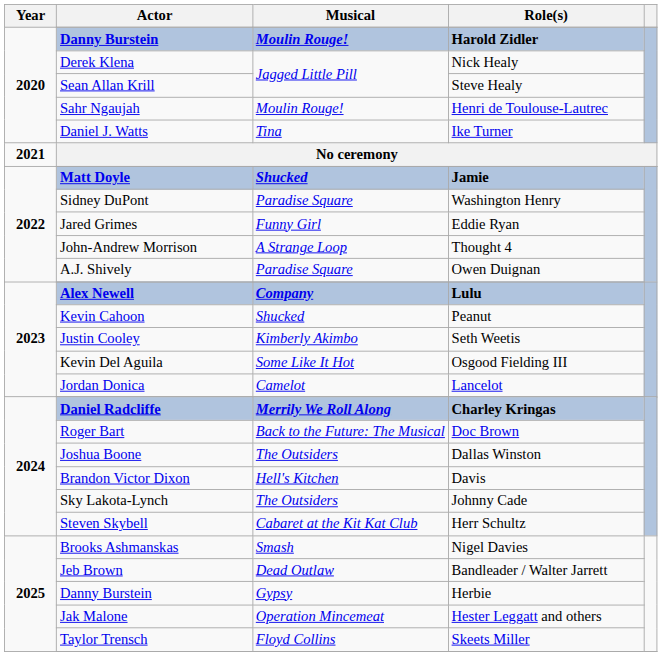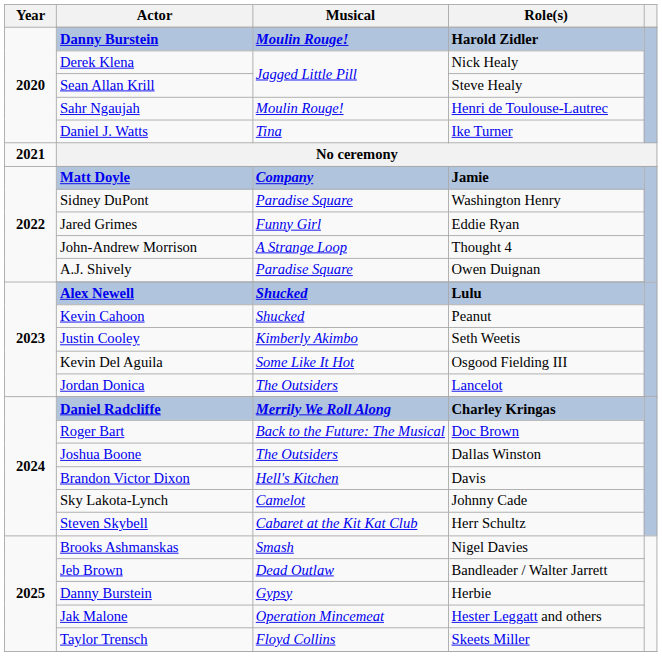 <table class="wikitable sortable">
 <tr>
 <th scope="col" style="width:8%;">Year</th>
 <th scope="col" style="width:30%;">Actor</th>
 <th scope="col" style="width:30%;">Musical</th>
 <th scope="col" style="width:30%;">Role(s)</th>
 <th scope="col" style="width:2%;" class="unsortable"></th>
 </tr>
 <tr>
 <td rowspan="6" align="center"><strong>2020</strong> <br> </td>
 </tr>
 <tr style="background:#B0C4DE">
 <td><strong><a href='#'>Danny Burstein</a></strong></td>
 <td><strong><em><a href='#'>Moulin Rouge!</a></em></strong></td>
 <td><strong>Harold Zidler</strong></td>
 <td rowspan="5" align="center"></td>
 </tr>
 <tr>
 <td><a href='#'>Derek Klena</a></td>
 <td rowspan="2"><em><a href='#'>Jagged Little Pill</a></em></td>
 <td>Nick Healy</td>
 </tr>
 <tr>
 <td><a href='#'>Sean Allan Krill</a></td>
 <td>Steve Healy</td>
 </tr>
 <tr>
 <td><a href='#'>Sahr Ngaujah</a></td>
 <td><em><a href='#'>Moulin Rouge!</a></em></td>
 <td><a href='#'>Henri de Toulouse-Lautrec</a></td>
 </tr>
 <tr>
 <td><a href='#'>Daniel J. Watts</a></td>
 <td><em><a href='#'>Tina</a></em></td>
 <td><a href='#'>Ike Turner</a></td>
 </tr>
 <tr>
 <td align="center"><strong>2021</strong></td>
 <th colspan="4">No ceremony</th>
 </tr>
 <tr>
 <td rowspan="6" align="center"><strong>2022</strong> <br> </td>
 </tr>
 <tr style="background:#B0C4DE">
 <td><strong><a href='#'>Matt Doyle</a></strong></td>
-<td><strong><em><a href='#'>Shucked</a></em></strong></td>
+<td><strong><em><a href='#'>Company</a></em></strong></td>
 <td><strong>Jamie</strong></td>
 <td rowspan="6" align="center"></td>
 </tr>
 <tr>
 <td>Sidney DuPont</td>
 <td><em><a href='#'>Paradise Square</a></em></td>
 <td>Washington Henry</td>
 </tr>
 <tr>
 <td>Jared Grimes</td>
 <td><em><a href='#'>Funny Girl</a></em></td>
 <td>Eddie Ryan</td>
 </tr>
 <tr>
 <td>John-Andrew Morrison</td>
 <td><em><a href='#'>A Strange Loop</a></em></td>
 <td>Thought 4</td>
 </tr>
 <tr>
 <td>A.J. Shively</td>
 <td><em><a href='#'>Paradise Square</a></em></td>
 <td>Owen Duignan</td>
 </tr>
 <tr>
 <td rowspan="6" align="center"><strong>2023</strong> <br> </td>
 </tr>
 <tr style="background:#B0C4DE">
 <td><strong><a href='#'>Alex Newell</a></strong></td>
-<td><strong><em><a href='#'>Company</a></em></strong></td>
+<td><strong><em><a href='#'>Shucked</a></em></strong></td>
 <td><strong>Lulu</strong></td>
 <td rowspan="6" align="center"></td>
 </tr>
 <tr>
 <td><a href='#'>Kevin Cahoon</a></td>
 <td><em><a href='#'>Shucked</a></em></td>
 <td>Peanut</td>
 </tr>
 <tr>
 <td><a href='#'>Justin Cooley</a></td>
 <td><em><a href='#'>Kimberly Akimbo</a></em></td>
 <td>Seth Weetis</td>
 </tr>
 <tr>
 <td>Kevin Del Aguila</td>
 <td><em><a href='#'>Some Like It Hot</a></em></td>
 <td>Osgood Fielding III</td>
 </tr>
 <tr>
 <td><a href='#'>Jordan Donica</a></td>
-<td><em><a href='#'>Camelot</a></em></td>
+<td><em><a href='#'>The Outsiders</a></em></td>
 <td><a href='#'>Lancelot</a></td>
 </tr>
 <tr>
 <td rowspan="7" align="center"><strong>2024</strong> <br> </td>
 </tr>
 <tr style="background:#B0C4DE">
 <td><strong><a href='#'>Daniel Radcliffe</a></strong></td>
 <td><strong><em><a href='#'>Merrily We Roll Along</a></em></strong></td>
 <td><strong>Charley Kringas</strong></td>
 <td rowspan="6" align="center"></td>
 </tr>
 <tr>
 <td><a href='#'>Roger Bart</a></td>
 <td><em><a href='#'>Back to the Future: The Musical</a></em></td>
 <td><a href='#'>Doc Brown</a></td>
 </tr>
 <tr>
 <td><a href='#'>Joshua Boone</a></td>
 <td><em><a href='#'>The Outsiders</a></em></td>
 <td>Dallas Winston</td>
 </tr>
 <tr>
 <td><a href='#'>Brandon Victor Dixon</a></td>
 <td><em><a href='#'>Hell's Kitchen</a></em></td>
 <td>Davis</td>
 </tr>
 <tr>
 <td>Sky Lakota-Lynch</td>
-<td><em><a href='#'>The Outsiders</a></em></td>
+<td><em><a href='#'>Camelot</a></em></td>
 <td>Johnny Cade</td>
 </tr>
 <tr>
 <td><a href='#'>Steven Skybell</a></td>
 <td><em><a href='#'>Cabaret at the Kit Kat Club</a></em></td>
 <td>Herr Schultz</td>
 </tr>
 <tr>
 <td rowspan="6" align="center"><strong>2025</strong> <br> </td>
 <td><a href='#'>Brooks Ashmanskas</a></td>
 <td><em><a href='#'>Smash</a></em></td>
 <td>Nigel Davies</td>
 <td rowspan="5" align="center"></td>
 </tr>
 <tr>
 <td><a href='#'>Jeb Brown</a></td>
 <td><em><a href='#'>Dead Outlaw</a></em></td>
 <td>Bandleader / Walter Jarrett</td>
 </tr>
 <tr>
 <td><a href='#'>Danny Burstein</a></td>
 <td><em><a href='#'>Gypsy</a></em></td>
 <td>Herbie</td>
 </tr>
 <tr>
 <td><a href='#'>Jak Malone</a></td>
 <td><em><a href='#'>Operation Mincemeat</a></em></td>
 <td><a href='#'>Hester Leggatt</a> and others</td>
 </tr>
 <tr>
 <td><a href='#'>Taylor Trensch</a></td>
 <td><em><a href='#'>Floyd Collins</a></em></td>
 <td><a href='#'>Skeets Miller</a></td>
 </tr>
 <tr>
 </tr>
 </table>
